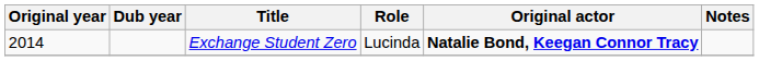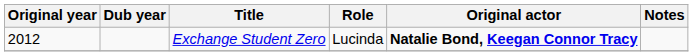 <table class="wikitable sortable">
 <tr>
 <th>Original year</th>
 <th>Dub year</th>
 <th>Title</th>
 <th>Role</th>
 <th>Original actor</th>
 <th>Notes</th>
 </tr>
 <tr>
-<td>2014</td>
+<td>2012</td>
 <td></td>
 <td><em><a href='#'>Exchange Student Zero</a></em></td>
 <td>Lucinda</td>
 <td><strong>Natalie Bond, <a href='#'>Keegan Connor Tracy</a></strong></td>
 <td></td>
 </tr>
 <tr>
 </tr>
 </table>
